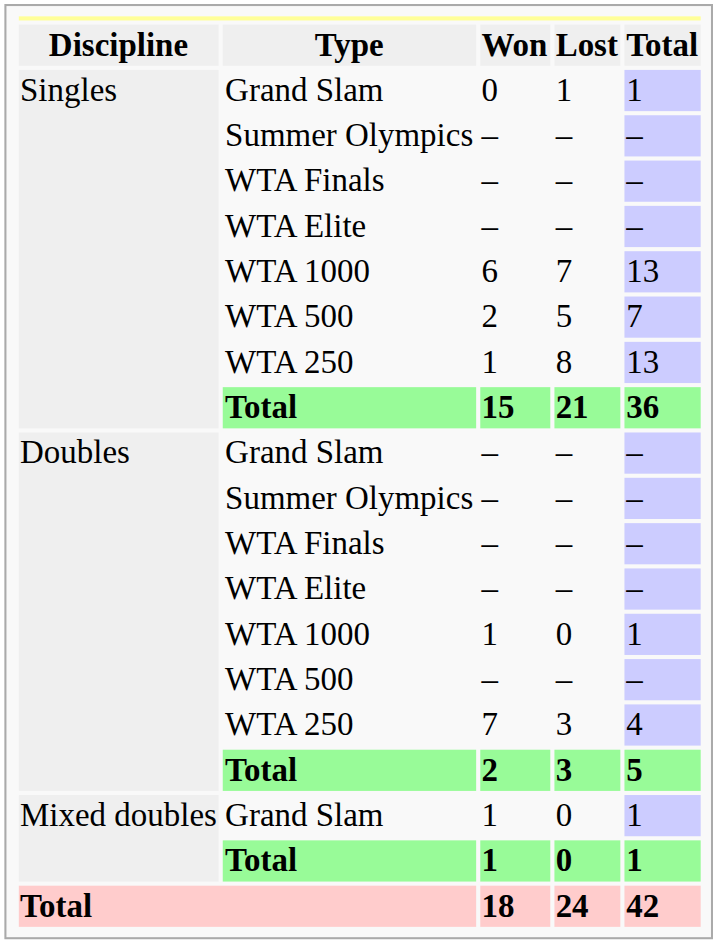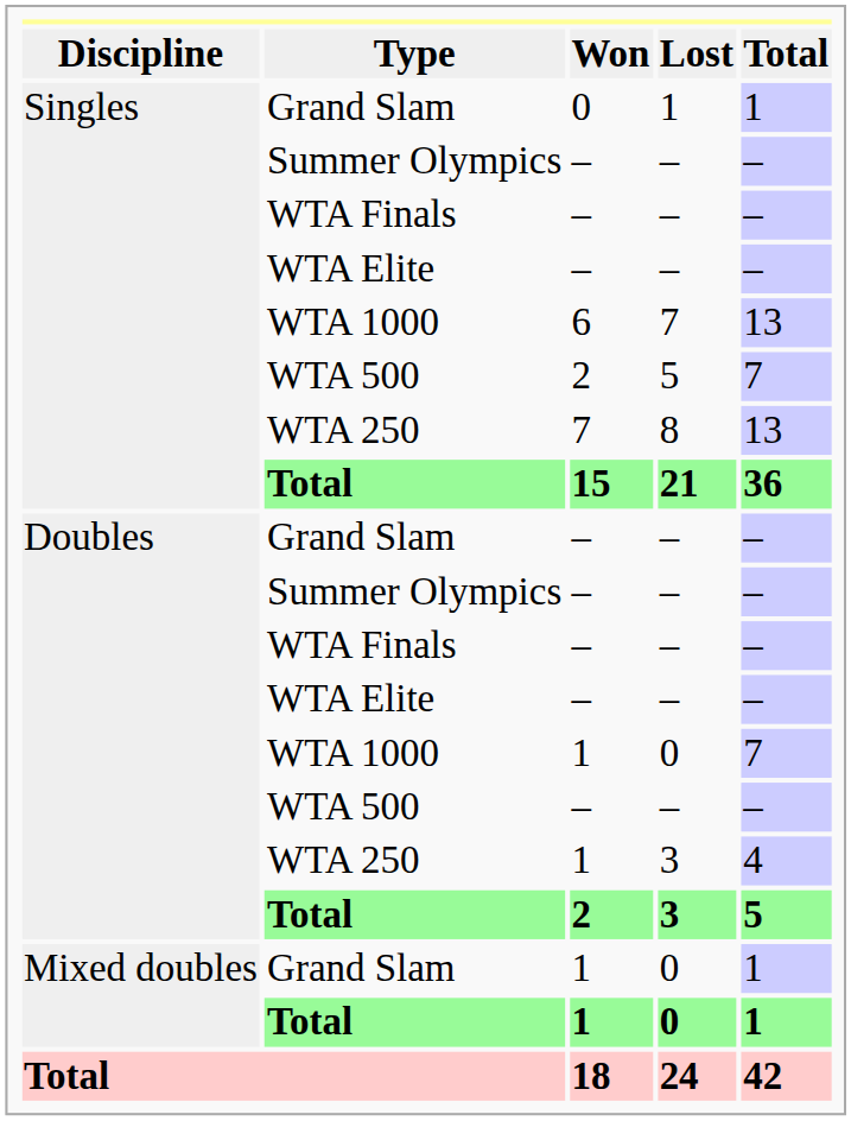 <table class="infobox vcard vevent nowrap">
 <tr bgcolor=FFFF99>
 <th colspan="5"></th>
 </tr>
 <tr style=background:#efefef;font-weight:bold>
 <th>Discipline</th>
 <th>Type</th>
 <th>Won</th>
 <th>Lost</th>
 <th>Total</th>
 </tr>
 <tr>
 <td rowspan="8" bgcolor="efefef">Singles</td>
 <td>Grand Slam</td>
 <td>0</td>
 <td>1</td>
 <td bgcolor=CCCCFF>1</td>
 </tr>
 <tr>
 <td>Summer Olympics</td>
 <td>–</td>
 <td>–</td>
 <td bgcolor="CCCCFF">–</td>
 </tr>
 <tr>
 <td>WTA Finals</td>
 <td>–</td>
 <td>–</td>
 <td bgcolor="CCCCFF">–</td>
 </tr>
 <tr>
 <td>WTA Elite</td>
 <td>–</td>
 <td>–</td>
 <td bgcolor="CCCCFF">–</td>
 </tr>
 <tr>
 <td>WTA 1000</td>
 <td>6</td>
 <td>7</td>
 <td bgcolor="CCCCFF">13</td>
 </tr>
 <tr>
 <td>WTA 500</td>
 <td>2</td>
 <td>5</td>
 <td bgcolor="CCCCFF">7</td>
 </tr>
 <tr>
 <td>WTA 250</td>
-<td>1</td>
+<td>7</td>
 <td>8</td>
 <td bgcolor="CCCCFF">13</td>
 </tr>
 <tr style=font-weight:bold;background:#98FB98>
 <td>Total</td>
 <td>15</td>
 <td>21</td>
 <td>36</td>
 </tr>
 <tr>
 <td rowspan="8" bgcolor="efefef">Doubles</td>
 <td>Grand Slam</td>
 <td>–</td>
 <td>–</td>
 <td bgcolor="CCCCFF">–</td>
 </tr>
 <tr>
 <td>Summer Olympics</td>
 <td>–</td>
 <td>–</td>
 <td bgcolor="CCCCFF">–</td>
 </tr>
 <tr>
 <td>WTA Finals</td>
 <td>–</td>
 <td>–</td>
 <td bgcolor="CCCCFF">–</td>
 </tr>
 <tr>
 <td>WTA Elite</td>
 <td>–</td>
 <td>–</td>
 <td bgcolor="CCCCFF">–</td>
 </tr>
 <tr>
 <td>WTA 1000</td>
 <td>1</td>
 <td>0</td>
-<td bgcolor="CCCCFF">1</td>
+<td bgcolor="CCCCFF">7</td>
 </tr>
 <tr>
 <td>WTA 500</td>
 <td>–</td>
 <td>–</td>
 <td bgcolor="CCCCFF">–</td>
 </tr>
 <tr>
 <td>WTA 250</td>
-<td>7</td>
+<td>1</td>
 <td>3</td>
 <td bgcolor="CCCCFF">4</td>
 </tr>
 <tr style="font-weight:bold;background:#98FB98">
 <td><strong>Total</strong></td>
 <td>2</td>
 <td>3</td>
 <td>5</td>
 </tr>
 <tr>
 <td rowspan=2 bgcolor=efefef>Mixed doubles</td>
 <td>Grand Slam</td>
 <td>1</td>
 <td>0</td>
 <td bgcolor=CCCCFF>1</td>
 </tr>
 <tr style=font-weight:bold;background:#98FB98>
 <td>Total</td>
 <td>1</td>
 <td>0</td>
 <td>1</td>
 </tr>
 <tr style=font-weight:bold;background:#FCC>
 <td colspan=2>Total</td>
 <td>18</td>
 <td>24</td>
 <td>42</td>
 </tr>
 </table>
